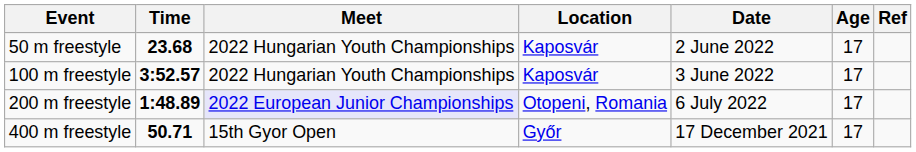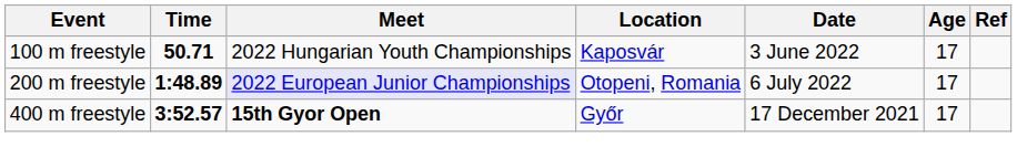 <table class="wikitable">
 <tr>
 <th>Event</th>
 <th>Time</th>
 <th>Meet</th>
 <th>Location</th>
 <th>Date</th>
 <th>Age</th>
 <th>Ref</th>
 </tr>
 <tr>
-<td>50 m freestyle</td>
-<td style="text-align:center;"><strong>23.68</strong></td>
-<td>2022 Hungarian Youth Championships</td>
-<td><a href='#'>Kaposvár</a></td>
-<td>2 June 2022</td>
-<td style="text-align:center;">17</td>
-<td style="text-align:center;"></td>
-</tr>
-<tr>
 <td>100 m freestyle</td>
-<td style="text-align:center;"><strong>3:52.57</strong></td>
+<td style="text-align:center;"><strong>50.71</strong></td>
 <td>2022 Hungarian Youth Championships</td>
 <td><a href='#'>Kaposvár</a></td>
 <td>3 June 2022</td>
 <td style="text-align:center;">17</td>
 <td style="text-align:center;"></td>
 </tr>
 <tr>
 <td>200 m freestyle</td>
 <td style="text-align:center;"><strong>1:48.89</strong></td>
 <td style="background: lavender;"><a href='#'>2022 European Junior Championships</a></td>
 <td><a href='#'>Otopeni</a>, <a href='#'>Romania</a></td>
 <td>6 July 2022</td>
 <td style="text-align:center;">17</td>
 <td style="text-align:center;"></td>
 </tr>
 <tr>
 <td>400 m freestyle</td>
-<td style="text-align:center;"><strong>50.71</strong></td>
-<td>15th Gyor Open</td>
+<td style="text-align:center;"><strong>3:52.57</strong></td>
+<td><strong>15th Gyor Open</strong></td>
 <td><a href='#'>Győr</a></td>
 <td>17 December 2021</td>
 <td style="text-align:center;">17</td>
 <td style="text-align:center;"></td>
 </tr>
 </table>
